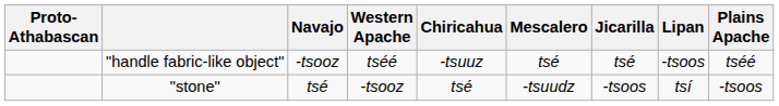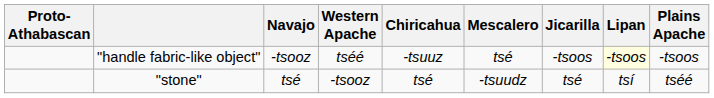 <table class="wikitable" style="text-align: center">
 <tr style="line-height:1.2em">
 <th>Proto-<br>Athabascan</th>
 <th></th>
 <th>Navajo</th>
 <th>Western<br>Apache</th>
 <th>Chiricahua</th>
 <th>Mescalero</th>
 <th>Jicarilla</th>
 <th>Lipan</th>
 <th>Plains<br>Apache</th>
 </tr>
 <tr>
 <td></td>
 <td>"handle fabric-like object"</td>
 <td><em>-tsooz</em></td>
 <td><em>tséé</em></td>
 <td><em>-tsuuz</em></td>
 <td><em>tsé</em></td>
-<td><em>tsé</em></td>
 <td><em>-tsoos</em></td>
-<td><em>tséé</em></td>
+<td style="background: lightyellow;"><em>-tsoos</em></td>
+<td><em>-tsoos</em></td>
 </tr>
 <tr>
 <td></td>
 <td>"stone"</td>
 <td><em>tsé</em></td>
 <td><em>-tsooz</em></td>
 <td><em>tsé</em></td>
 <td><em>-tsuudz</em></td>
-<td><em>-tsoos</em></td>
+<td><em>tsé</em></td>
 <td><em>tsí</em></td>
-<td><em>-tsoos</em></td>
+<td><em>tséé</em></td>
 </tr>
 </table>
